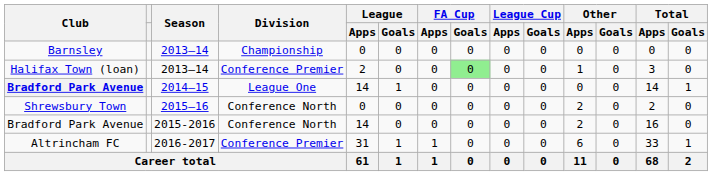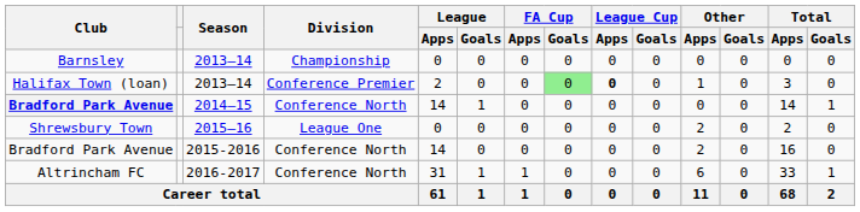 <table class="wikitable" style="text-align: center;">
 <tr>
 <th rowspan="2">Club</th>
 <th></th>
 <th rowspan="2">Season</th>
 <th rowspan="2">Division</th>
 <th colspan="2">League</th>
 <th colspan="2"><a href='#'>FA Cup</a></th>
 <th colspan="2"><a href='#'>League Cup</a></th>
 <th colspan="2">Other</th>
 <th colspan="2">Total</th>
 </tr>
 <tr>
 <th></th>
 <th>Apps</th>
 <th>Goals</th>
 <th>Apps</th>
 <th>Goals</th>
 <th>Apps</th>
 <th>Goals</th>
 <th>Apps</th>
 <th>Goals</th>
 <th>Apps</th>
 <th>Goals</th>
 </tr>
 <tr>
 <td valign="center"><a href='#'>Barnsley</a></td>
 <td></td>
 <td><a href='#'>2013–14</a></td>
 <td valign="center"><a href='#'>Championship</a></td>
 <td>0</td>
 <td>0</td>
 <td>0</td>
 <td>0</td>
 <td>0</td>
 <td>0</td>
 <td>0</td>
 <td>0</td>
 <td>0</td>
 <td>0</td>
 </tr>
 <tr>
 <td valign="center"><a href='#'>Halifax Town</a> (loan)</td>
 <td></td>
 <td>2013–14</td>
 <td valign="center"><a href='#'>Conference Premier</a></td>
 <td>2</td>
 <td>0</td>
 <td>0</td>
 <td style="background: lightgreen;">0</td>
-<td>0</td>
+<td><strong>0</strong></td>
 <td>0</td>
 <td>1</td>
 <td>0</td>
 <td>3</td>
 <td>0</td>
 </tr>
 <tr>
 <th valign="center"><a href='#'>Bradford Park Avenue</a></th>
 <td></td>
 <td><a href='#'>2014–15</a></td>
-<td><a href='#'>League One</a></td>
+<td valign="center"><a href='#'>Conference North</a></td>
 <td>14</td>
 <td>1</td>
 <td>0</td>
 <td>0</td>
 <td>0</td>
 <td>0</td>
 <td>0</td>
 <td>0</td>
 <td>14</td>
 <td>1</td>
 </tr>
 <tr>
 <td valign="center"><a href='#'>Shrewsbury Town</a></td>
 <td></td>
 <td><a href='#'>2015–16</a></td>
-<td>Conference North</td>
+<td><a href='#'>League One</a></td>
 <td>0</td>
 <td>0</td>
 <td>0</td>
 <td>0</td>
 <td>0</td>
 <td>0</td>
 <td>2</td>
 <td>0</td>
 <td>2</td>
 <td>0</td>
 </tr>
 <tr>
 <td>Bradford Park Avenue</td>
 <td></td>
 <td>2015-2016</td>
 <td>Conference North</td>
 <td>14</td>
 <td>0</td>
 <td>0</td>
 <td>0</td>
 <td>0</td>
 <td>0</td>
 <td>2</td>
 <td>0</td>
 <td>16</td>
 <td>0</td>
 </tr>
 <tr>
 <td>Altrincham FC</td>
 <td></td>
 <td>2016-2017</td>
-<td valign="center"><a href='#'>Conference Premier</a></td>
+<td>Conference North</td>
 <td>31</td>
 <td>1</td>
 <td>1</td>
 <td>0</td>
 <td>0</td>
 <td>0</td>
 <td>6</td>
 <td>0</td>
 <td>33</td>
 <td>1</td>
 </tr>
 <tr>
 <th colspan="4">Career total</th>
 <th>61</th>
 <th>1</th>
 <th>1</th>
 <th>0</th>
 <th>0</th>
 <th>0</th>
 <th>11</th>
 <th>0</th>
 <th>68</th>
 <th>2</th>
 </tr>
 </table>
